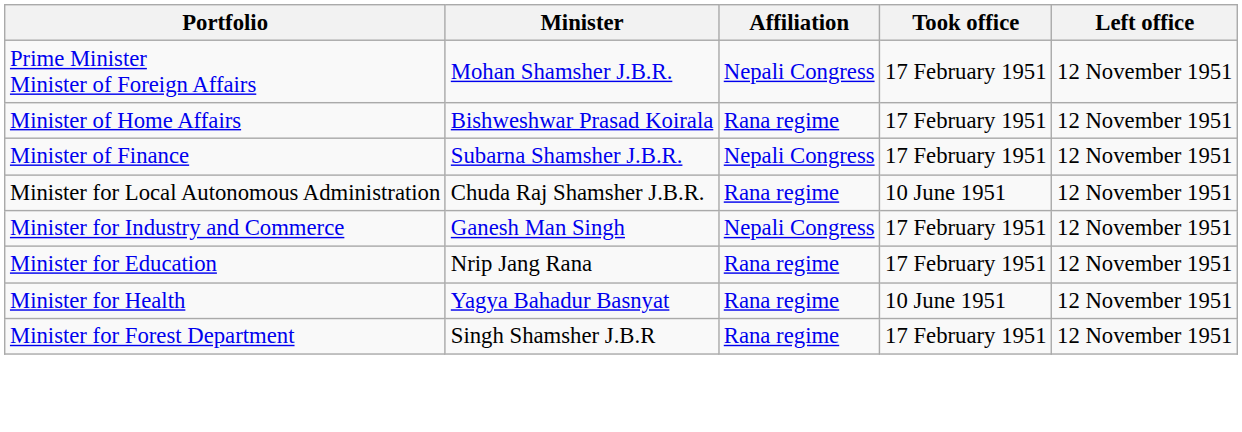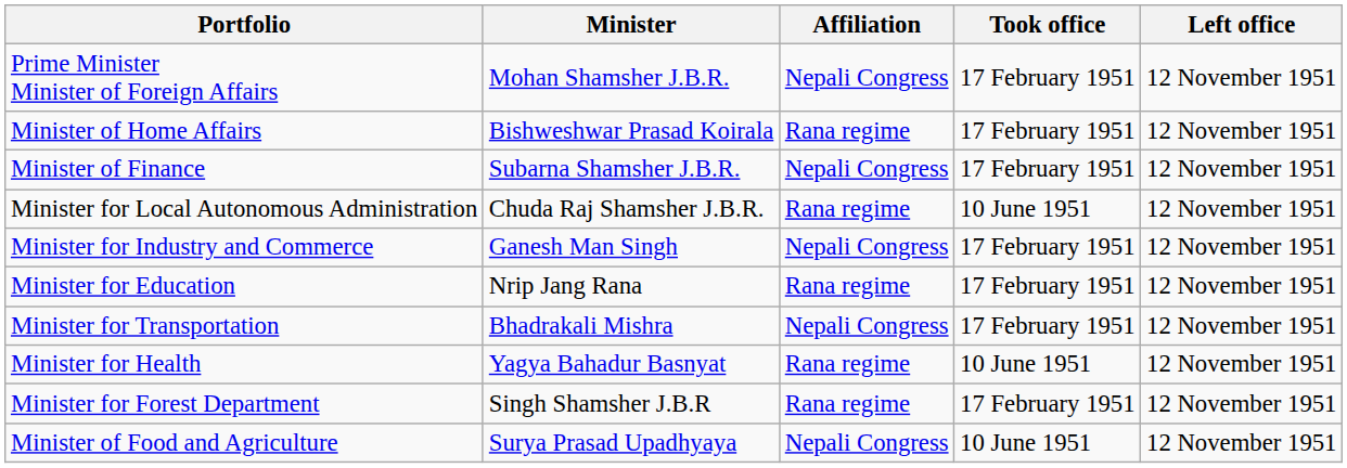 <table class="wikitable">
 <tr>
 <th>Portfolio</th>
 <th>Minister</th>
 <th>Affiliation</th>
 <th>Took office</th>
 <th>Left office</th>
 </tr>
 <tr>
 <td><a href='#'>Prime Minister</a><br><a href='#'>Minister of Foreign Affairs</a></td>
 <td><a href='#'>Mohan Shamsher J.B.R.</a></td>
 <td><a href='#'>Nepali Congress</a></td>
 <td>17 February 1951</td>
 <td>12 November 1951</td>
 </tr>
 <tr>
 <td><a href='#'>Minister of Home Affairs</a></td>
 <td><a href='#'>Bishweshwar Prasad Koirala</a></td>
 <td><a href='#'>Rana regime</a></td>
 <td>17 February 1951</td>
 <td>12 November 1951</td>
 </tr>
 <tr>
 <td><a href='#'>Minister of Finance</a></td>
 <td><a href='#'>Subarna Shamsher J.B.R.</a></td>
 <td><a href='#'>Nepali Congress</a></td>
 <td>17 February 1951</td>
 <td>12 November 1951</td>
 </tr>
 <tr>
 <td>Minister for Local Autonomous Administration</td>
 <td>Chuda Raj Shamsher J.B.R.</td>
 <td><a href='#'>Rana regime</a></td>
 <td>10 June 1951</td>
 <td>12 November 1951</td>
 </tr>
 <tr>
 <td><a href='#'>Minister for Industry and Commerce</a></td>
 <td><a href='#'>Ganesh Man Singh</a></td>
 <td><a href='#'>Nepali Congress</a></td>
 <td>17 February 1951</td>
 <td>12 November 1951</td>
 </tr>
 <tr>
 <td><a href='#'>Minister for Education</a></td>
 <td>Nrip Jang Rana</td>
 <td><a href='#'>Rana regime</a></td>
 <td>17 February 1951</td>
 <td>12 November 1951</td>
 </tr>
 <tr>
+<td><a href='#'>Minister for Transportation</a></td>
+<td><a href='#'>Bhadrakali Mishra</a></td>
+<td><a href='#'>Nepali Congress</a></td>
+<td>17 February 1951</td>
+<td>12 November 1951</td>
+</tr>
+<tr>
 <td><a href='#'>Minister for Health</a></td>
 <td><a href='#'>Yagya Bahadur Basnyat</a></td>
 <td><a href='#'>Rana regime</a></td>
 <td>10 June 1951</td>
 <td>12 November 1951</td>
 </tr>
 <tr>
 <td><a href='#'>Minister for Forest Department</a></td>
 <td>Singh Shamsher J.B.R</td>
 <td><a href='#'>Rana regime</a></td>
 <td>17 February 1951</td>
 <td>12 November 1951</td>
 </tr>
+<tr>
+<td><a href='#'>Minister of Food and Agriculture</a></td>
+<td><a href='#'>Surya Prasad Upadhyaya</a></td>
+<td><a href='#'>Nepali Congress</a></td>
+<td>10 June 1951</td>
+<td>12 November 1951</td>
+</tr>
 </table>
